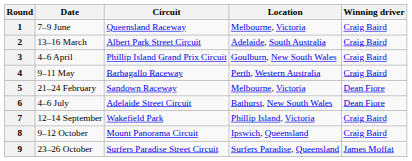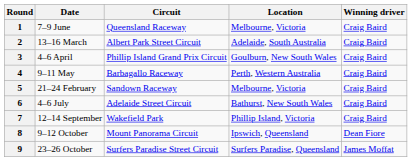 <table class="wikitable" style="font-size: 90%;">
 <tr>
 <th>Round</th>
 <th>Date</th>
 <th>Circuit</th>
 <th>Location</th>
 <th>Winning driver</th>
 </tr>
 <tr>
 <th>1</th>
 <td>7–9 June</td>
 <td> <a href='#'>Queensland Raceway</a></td>
 <td><a href='#'>Melbourne</a>, <a href='#'>Victoria</a></td>
 <td> <a href='#'>Craig Baird</a></td>
 </tr>
 <tr>
 <th>2</th>
 <td>13–16 March</td>
 <td> <a href='#'>Albert Park Street Circuit</a></td>
 <td><a href='#'>Adelaide</a>, <a href='#'>South Australia</a></td>
 <td> <a href='#'>Craig Baird</a></td>
 </tr>
 <tr>
 <th>3</th>
 <td>4–6 April</td>
 <td> <a href='#'>Phillip Island Grand Prix Circuit</a></td>
 <td><a href='#'>Goulburn</a>, <a href='#'>New South Wales</a></td>
 <td> <a href='#'>Craig Baird</a></td>
 </tr>
 <tr>
 <th>4</th>
 <td>9–11 May</td>
 <td> <a href='#'>Barbagallo Raceway</a></td>
 <td><a href='#'>Perth</a>, <a href='#'>Western Australia</a></td>
 <td> <a href='#'>Craig Baird</a></td>
 </tr>
 <tr>
 <th>5</th>
 <td>21–24 February</td>
 <td> <a href='#'>Sandown Raceway</a></td>
 <td><a href='#'>Melbourne</a>, <a href='#'>Victoria</a></td>
-<td> <a href='#'>Dean Fiore</a></td>
+<td> <a href='#'>Craig Baird</a></td>
 </tr>
 <tr>
 <th>6</th>
 <td>4–6 July</td>
 <td> <a href='#'>Adelaide Street Circuit</a></td>
 <td><a href='#'>Bathurst</a>, <a href='#'>New South Wales</a></td>
-<td> <a href='#'>Dean Fiore</a></td>
+<td> <a href='#'>Craig Baird</a></td>
 </tr>
 <tr>
 <th>7</th>
 <td>12–14 September</td>
 <td> <a href='#'>Wakefield Park</a></td>
 <td><a href='#'>Phillip Island</a>, <a href='#'>Victoria</a></td>
 <td> <a href='#'>Craig Baird</a></td>
 </tr>
 <tr>
 <th>8</th>
 <td>9–12 October</td>
 <td> <a href='#'>Mount Panorama Circuit</a></td>
 <td><a href='#'>Ipswich</a>, <a href='#'>Queensland</a></td>
-<td> <a href='#'>Craig Baird</a></td>
+<td> <a href='#'>Dean Fiore</a></td>
 </tr>
 <tr>
 <th>9</th>
 <td>23–26 October</td>
 <td> <a href='#'>Surfers Paradise Street Circuit</a></td>
 <td><a href='#'>Surfers Paradise</a>, <a href='#'>Queensland</a></td>
 <td> <a href='#'>James Moffat</a></td>
 </tr>
 </table>
